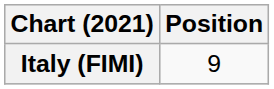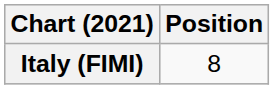 <table class="wikitable plainrowheaders" style="text-align:center">
 <tr>
 <th scope="col">Chart (2021)</th>
 <th scope="col">Position</th>
 </tr>
 <tr>
 <th scope="row">Italy (FIMI)</th>
-<td>9</td>
+<td>8</td>
 </tr>
 </table>
